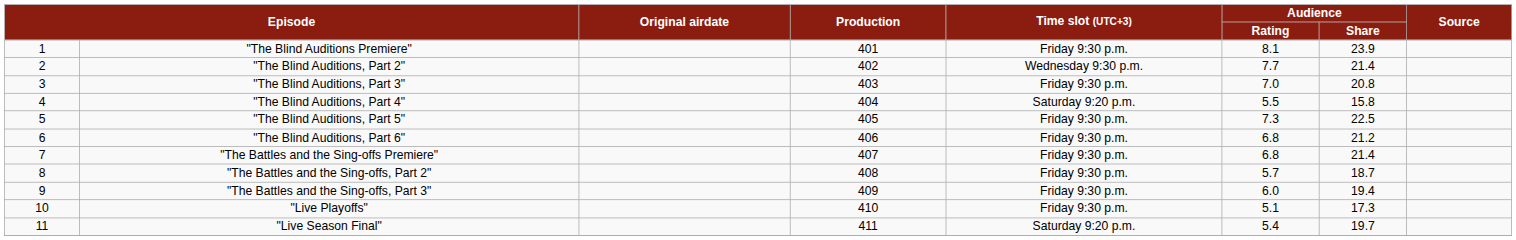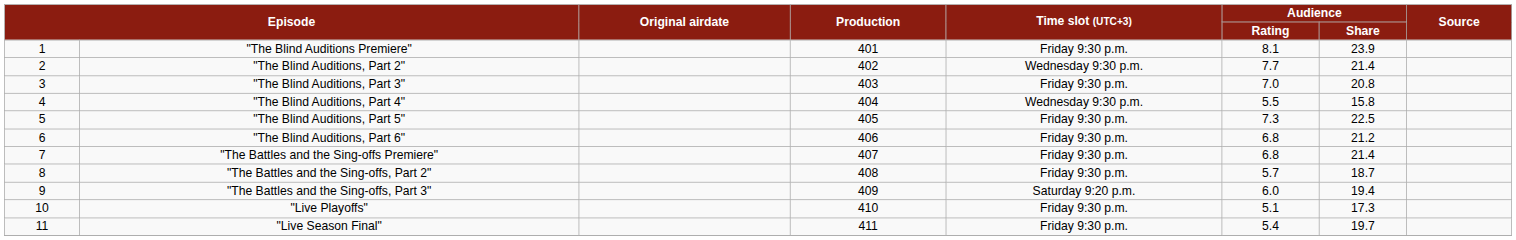 <table class="wikitable" style="text-align:center; line-height:16px; width:100%;">
 <tr>
 <th style="background:#8b1c10; color:white;" rowspan="2" colspan="2">Episode</th>
 <th style="background:#8b1c10; color:white;" rowspan="2">Original airdate</th>
 <th style="background:#8b1c10; color:white;" rowspan="2">Production</th>
 <th style="background:#8b1c10; color:white;" rowspan="2">Time slot <small>(UTC+3)</small></th>
 <th style="background:#8b1c10; color:white;" colspan="2">Audience</th>
 <th style="background:#8b1c10; color:white;" rowspan="2">Source</th>
 </tr>
 <tr>
 <th style="background:#8b1c10; color:white;">Rating</th>
 <th style="background:#8b1c10; color:white;">Share</th>
 </tr>
 <tr>
 <td style="width:05%;">1</td>
 <td>"The Blind Auditions Premiere"</td>
 <td></td>
 <td>401</td>
 <td>Friday 9:30 p.m.</td>
 <td>8.1</td>
 <td>23.9</td>
 <td></td>
 </tr>
 <tr>
 <td style="width:05%;">2</td>
 <td>"The Blind Auditions, Part 2"</td>
 <td></td>
 <td>402</td>
 <td>Wednesday 9:30 p.m.</td>
 <td>7.7</td>
 <td>21.4</td>
 <td></td>
 </tr>
 <tr>
 <td style="width:05%;">3</td>
 <td>"The Blind Auditions, Part 3"</td>
 <td></td>
 <td>403</td>
 <td>Friday 9:30 p.m.</td>
 <td>7.0</td>
 <td>20.8</td>
 <td></td>
 </tr>
 <tr>
 <td style="width:05%;">4</td>
 <td>"The Blind Auditions, Part 4"</td>
 <td></td>
 <td>404</td>
-<td>Saturday 9:20 p.m.</td>
+<td>Wednesday 9:30 p.m.</td>
 <td>5.5</td>
 <td>15.8</td>
 <td></td>
 </tr>
 <tr>
 <td style="width:05%;">5</td>
 <td>"The Blind Auditions, Part 5"</td>
 <td></td>
 <td>405</td>
 <td>Friday 9:30 p.m.</td>
 <td>7.3</td>
 <td>22.5</td>
 <td></td>
 </tr>
 <tr>
 <td style="width:05%;">6</td>
 <td>"The Blind Auditions, Part 6"</td>
 <td></td>
 <td>406</td>
 <td>Friday 9:30 p.m.</td>
 <td>6.8</td>
 <td>21.2</td>
 <td></td>
 </tr>
 <tr>
 <td style="width:05%;">7</td>
 <td>"The Battles and the Sing-offs Premiere"</td>
 <td></td>
 <td>407</td>
 <td>Friday 9:30 p.m.</td>
 <td>6.8</td>
 <td>21.4</td>
 <td></td>
 </tr>
 <tr>
 <td style="width:05%;">8</td>
 <td>"The Battles and the Sing-offs, Part 2"</td>
 <td></td>
 <td>408</td>
 <td>Friday 9:30 p.m.</td>
 <td>5.7</td>
 <td>18.7</td>
 <td></td>
 </tr>
 <tr>
 <td style="width:05%;">9</td>
 <td>"The Battles and the Sing-offs, Part 3"</td>
 <td></td>
 <td>409</td>
-<td>Friday 9:30 p.m.</td>
+<td>Saturday 9:20 p.m.</td>
 <td>6.0</td>
 <td>19.4</td>
 <td></td>
 </tr>
 <tr>
 <td style="width:05%;">10</td>
 <td>"Live Playoffs"</td>
 <td></td>
 <td>410</td>
 <td>Friday 9:30 p.m.</td>
 <td>5.1</td>
 <td>17.3</td>
 <td></td>
 </tr>
 <tr>
 <td style="width:05%;">11</td>
 <td>"Live Season Final"</td>
 <td></td>
 <td>411</td>
-<td>Saturday 9:20 p.m.</td>
+<td>Friday 9:30 p.m.</td>
 <td>5.4</td>
 <td>19.7</td>
 <td></td>
 </tr>
 <tr>
 </tr>
 </table>
